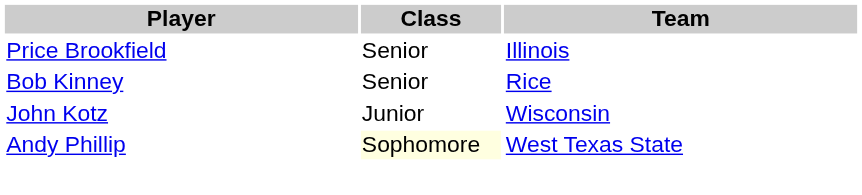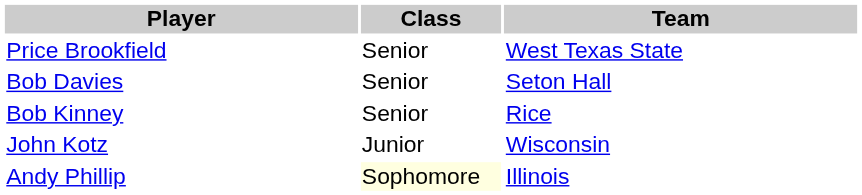 <table style="width:600px" "border:'1' 'solid' 'gray'">
 <tr>
 <th style="background:#CCCCCC;width:40%">Player</th>
 <th style="background:#CCCCCC;width:16%">Class</th>
 <th style="background:#CCCCCC;width:40%">Team</th>
 </tr>
 <tr>
 <td><a href='#'>Price Brookfield</a></td>
 <td>Senior</td>
-<td><a href='#'>Illinois</a></td>
+<td><a href='#'>West Texas State</a></td>
+</tr>
+<tr>
+<td><a href='#'>Bob Davies</a></td>
+<td>Senior</td>
+<td><a href='#'>Seton Hall</a></td>
 </tr>
 <tr>
 <td><a href='#'>Bob Kinney</a></td>
 <td>Senior</td>
 <td><a href='#'>Rice</a></td>
 </tr>
 <tr>
 <td><a href='#'>John Kotz</a></td>
 <td>Junior</td>
 <td><a href='#'>Wisconsin</a></td>
 </tr>
 <tr>
 <td><a href='#'>Andy Phillip</a></td>
 <td style="background: lightyellow;">Sophomore</td>
-<td><a href='#'>West Texas State</a></td>
+<td><a href='#'>Illinois</a></td>
 </tr>
 </table>
